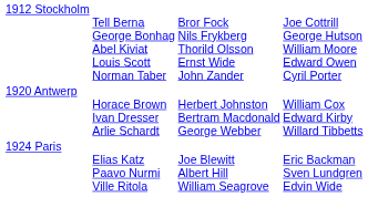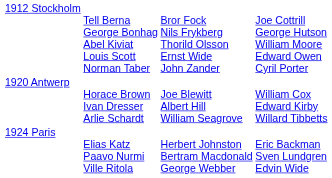 <table>
 <tr valign="top">
 <td><a href='#'>1912 Stockholm</a><br></td>
 <td><br><a href='#'>Tell Berna</a><br><a href='#'>George Bonhag</a><br><a href='#'>Abel Kiviat</a><br><a href='#'>Louis Scott</a><br><a href='#'>Norman Taber</a></td>
 <td><br><a href='#'>Bror Fock</a><br><a href='#'>Nils Frykberg</a><br><a href='#'>Thorild Olsson</a><br><a href='#'>Ernst Wide</a><br><a href='#'>John Zander</a></td>
 <td><br><a href='#'>Joe Cottrill</a><br><a href='#'>George Hutson</a><br><a href='#'>William Moore</a><br><a href='#'>Edward Owen</a><br><a href='#'>Cyril Porter</a></td>
 </tr>
 <tr valign="top">
 <td><a href='#'>1920 Antwerp</a><br></td>
 <td><br><a href='#'>Horace Brown</a><br><a href='#'>Ivan Dresser</a><br><a href='#'>Arlie Schardt</a></td>
-<td><br><a href='#'>Herbert Johnston</a><br><a href='#'>Bertram Macdonald</a><br><a href='#'>George Webber</a></td>
+<td><br><a href='#'>Joe Blewitt</a><br><a href='#'>Albert Hill</a><br><a href='#'>William Seagrove</a></td>
 <td><br><a href='#'>William Cox</a><br><a href='#'>Edward Kirby</a><br><a href='#'>Willard Tibbetts</a></td>
 </tr>
 <tr valign="top">
 <td><a href='#'>1924 Paris</a><br></td>
 <td><br><a href='#'>Elias Katz</a><br><a href='#'>Paavo Nurmi</a><br><a href='#'>Ville Ritola</a></td>
-<td><br><a href='#'>Joe Blewitt</a><br><a href='#'>Albert Hill</a><br><a href='#'>William Seagrove</a></td>
+<td><br><a href='#'>Herbert Johnston</a><br><a href='#'>Bertram Macdonald</a><br><a href='#'>George Webber</a></td>
 <td><br><a href='#'>Eric Backman</a><br><a href='#'>Sven Lundgren</a><br><a href='#'>Edvin Wide</a></td>
 </tr>
 </table>
